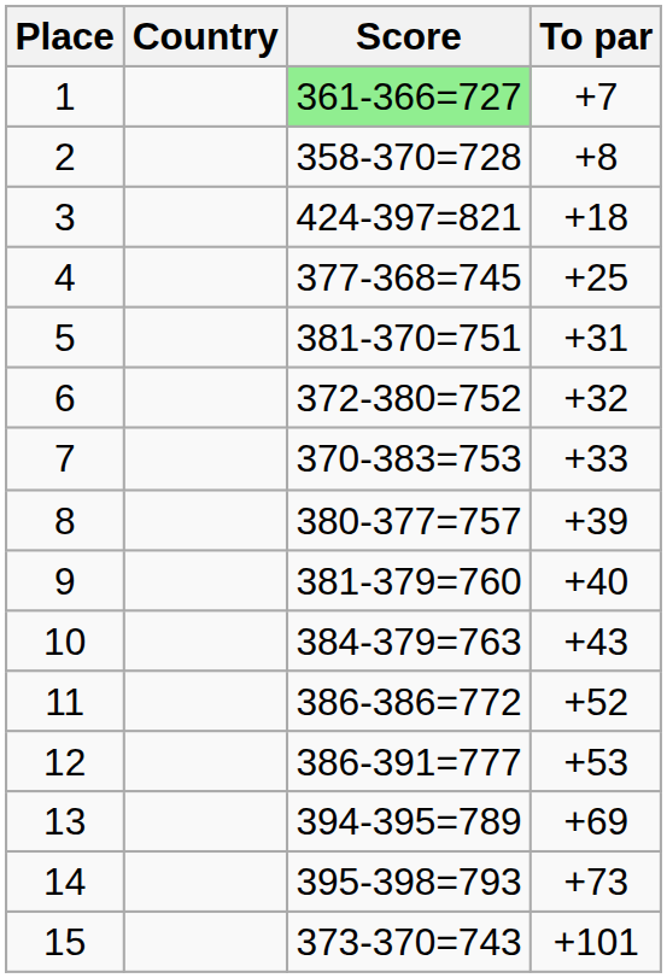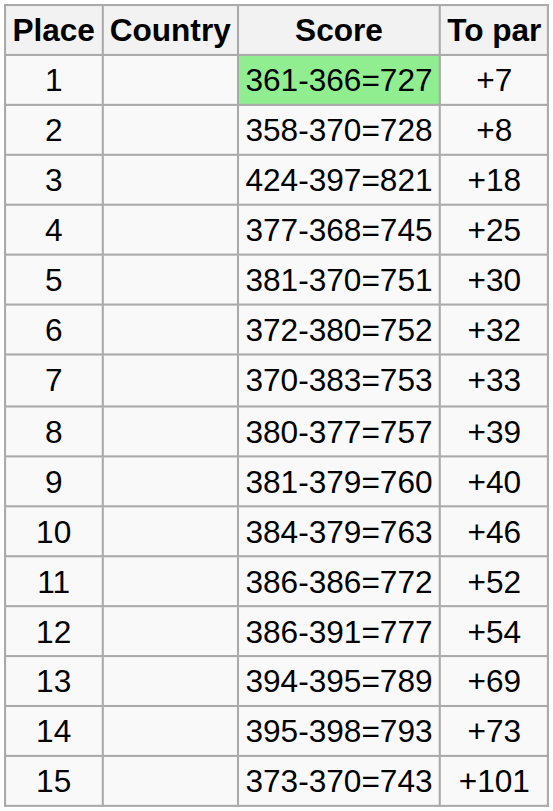 <table class="wikitable" style="font-size:95%;">
 <tr>
 <th>Place</th>
 <th>Country</th>
 <th>Score</th>
 <th>To par</th>
 </tr>
 <tr>
 <td align="center">1</td>
 <td></td>
 <td align=center style="background: lightgreen;">361-366=727</td>
 <td align="center">+7</td>
 </tr>
 <tr>
 <td align="center">2</td>
 <td></td>
 <td align="center">358-370=728</td>
 <td align="center">+8</td>
 </tr>
 <tr>
 <td align="center">3</td>
 <td></td>
 <td align="center">424-397=821</td>
 <td align="center">+18</td>
 </tr>
 <tr>
 <td align="center">4</td>
 <td></td>
 <td align="center">377-368=745</td>
 <td align="center">+25</td>
 </tr>
 <tr>
 <td align="center">5</td>
 <td></td>
 <td align="center">381-370=751</td>
-<td align="center">+31</td>
+<td align="center">+30</td>
 </tr>
 <tr>
 <td align="center">6</td>
 <td></td>
 <td align="center">372-380=752</td>
 <td align="center">+32</td>
 </tr>
 <tr>
 <td align="center">7</td>
 <td></td>
 <td align="center">370-383=753</td>
 <td align="center">+33</td>
 </tr>
 <tr>
 <td align="center">8</td>
 <td></td>
 <td align="center">380-377=757</td>
 <td align="center">+39</td>
 </tr>
 <tr>
 <td align="center">9</td>
 <td></td>
 <td align="center">381-379=760</td>
 <td align="center">+40</td>
 </tr>
 <tr>
 <td align="center">10</td>
 <td></td>
 <td align="center">384-379=763</td>
-<td align="center">+43</td>
+<td align="center">+46</td>
 </tr>
 <tr>
 <td align="center">11</td>
 <td></td>
 <td align="center">386-386=772</td>
 <td align="center">+52</td>
 </tr>
 <tr>
 <td align="center">12</td>
 <td></td>
 <td align="center">386-391=777</td>
-<td align="center">+53</td>
+<td align="center">+54</td>
 </tr>
 <tr>
 <td align="center">13</td>
 <td></td>
 <td align="center">394-395=789</td>
 <td align="center">+69</td>
 </tr>
 <tr>
 <td align="center">14</td>
 <td></td>
 <td align="center">395-398=793</td>
 <td align="center">+73</td>
 </tr>
 <tr>
 <td align="center">15</td>
 <td></td>
 <td align="center">373-370=743</td>
 <td align="center">+101</td>
 </tr>
 </table>
